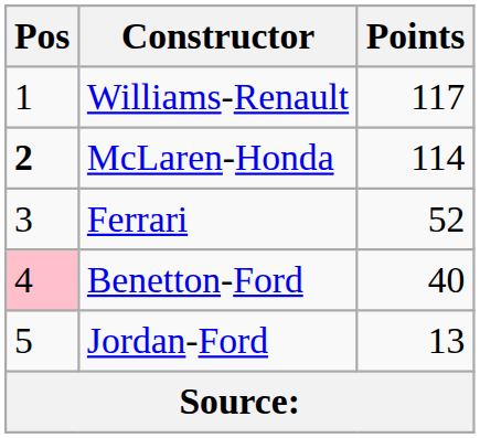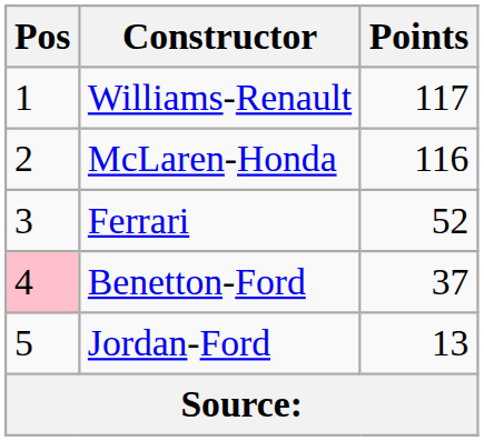 <table class="wikitable" style="font-size:95%;">
 <tr>
 <th>Pos</th>
 <th>Constructor</th>
 <th>Points</th>
 </tr>
 <tr>
 <td>1</td>
 <td> <a href='#'>Williams</a>-<a href='#'>Renault</a></td>
 <td align="right">117</td>
 </tr>
 <tr>
-<td><strong>2</strong></td>
+<td>2</td>
 <td> <a href='#'>McLaren</a>-<a href='#'>Honda</a></td>
-<td align="right">114</td>
+<td align="right">116</td>
 </tr>
 <tr>
 <td>3</td>
 <td>  <a href='#'>Ferrari</a></td>
 <td align="right">52</td>
 </tr>
 <tr>
 <td style="background: pink;">4</td>
 <td> <a href='#'>Benetton</a>-<a href='#'>Ford</a></td>
-<td align="right">40</td>
+<td align="right">37</td>
 </tr>
 <tr>
 <td>5</td>
 <td> <a href='#'>Jordan</a>-<a href='#'>Ford</a></td>
 <td align="right">13</td>
 </tr>
 <tr>
 <th colspan=4>Source: </th>
 </tr>
 </table>
